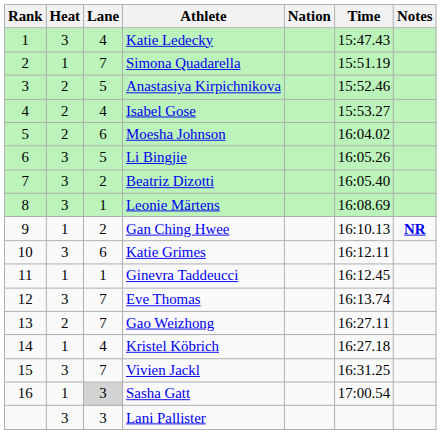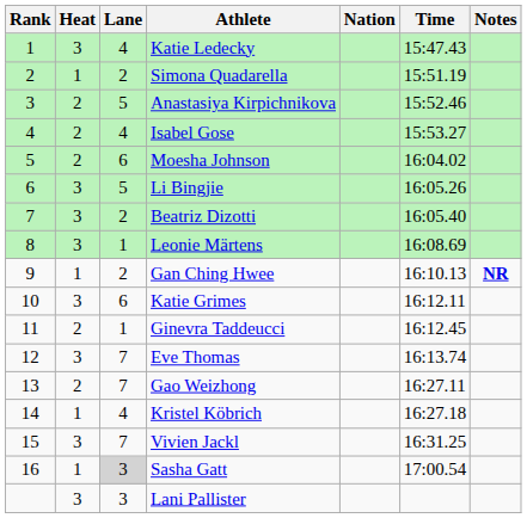 <table class="wikitable sortable mw-collapsible" style="text-align:left;">
 <tr>
 <th scope="col">Rank</th>
 <th scope="col">Heat</th>
 <th scope="col">Lane</th>
 <th scope="col">Athlete</th>
 <th scope="col">Nation</th>
 <th scope="col">Time</th>
 <th scope="col">Notes</th>
 </tr>
 <tr bgcolor=bbf3bb>
 <td align=center>1</td>
 <td align=center>3</td>
 <td align=center>4</td>
 <td><a href='#'>Katie Ledecky</a></td>
 <td></td>
 <td>15:47.43</td>
 <td align=center></td>
 </tr>
 <tr bgcolor=bbf3bb>
 <td align=center>2</td>
 <td align=center>1</td>
-<td align=center>7</td>
+<td align=center>2</td>
 <td><a href='#'>Simona Quadarella</a></td>
 <td></td>
 <td>15:51.19</td>
 <td align=center></td>
 </tr>
 <tr bgcolor=bbf3bb>
 <td align=center>3</td>
 <td align=center>2</td>
 <td align=center>5</td>
 <td><a href='#'>Anastasiya Kirpichnikova</a></td>
 <td></td>
 <td>15:52.46</td>
 <td align=center></td>
 </tr>
 <tr bgcolor=bbf3bb>
 <td align=center>4</td>
 <td align=center>2</td>
 <td align=center>4</td>
 <td><a href='#'>Isabel Gose</a></td>
 <td></td>
 <td>15:53.27</td>
 <td align=center></td>
 </tr>
 <tr bgcolor=bbf3bb>
 <td align=center>5</td>
 <td align=center>2</td>
 <td align=center>6</td>
 <td><a href='#'>Moesha Johnson</a></td>
 <td></td>
 <td>16:04.02</td>
 <td align=center></td>
 </tr>
 <tr bgcolor=bbf3bb>
 <td align=center>6</td>
 <td align=center>3</td>
 <td align=center>5</td>
 <td><a href='#'>Li Bingjie</a></td>
 <td></td>
 <td>16:05.26</td>
 <td align=center></td>
 </tr>
 <tr bgcolor=bbf3bb>
 <td align=center>7</td>
 <td align=center>3</td>
 <td align=center>2</td>
 <td><a href='#'>Beatriz Dizotti</a></td>
 <td></td>
 <td>16:05.40</td>
 <td align=center></td>
 </tr>
 <tr bgcolor=bbf3bb>
 <td align=center>8</td>
 <td align=center>3</td>
 <td align=center>1</td>
 <td><a href='#'>Leonie Märtens</a></td>
 <td></td>
 <td>16:08.69</td>
 <td align=center></td>
 </tr>
 <tr>
 <td align=center>9</td>
 <td align=center>1</td>
 <td align=center>2</td>
 <td><a href='#'>Gan Ching Hwee</a></td>
 <td></td>
 <td>16:10.13</td>
 <td align=center><strong><a href='#'>NR</a></strong></td>
 </tr>
 <tr>
 <td align=center>10</td>
 <td align=center>3</td>
 <td align=center>6</td>
 <td><a href='#'>Katie Grimes</a></td>
 <td></td>
 <td>16:12.11</td>
 <td></td>
 </tr>
 <tr>
 <td align=center>11</td>
-<td align=center>1</td>
+<td align=center>2</td>
 <td align=center>1</td>
 <td><a href='#'>Ginevra Taddeucci</a></td>
 <td></td>
 <td>16:12.45</td>
 <td></td>
 </tr>
 <tr>
 <td align=center>12</td>
 <td align=center>3</td>
 <td align=center>7</td>
 <td><a href='#'>Eve Thomas</a></td>
 <td></td>
 <td>16:13.74</td>
 <td></td>
 </tr>
 <tr>
 <td align=center>13</td>
 <td align=center>2</td>
 <td align=center>7</td>
 <td><a href='#'>Gao Weizhong</a></td>
 <td></td>
 <td>16:27.11</td>
 <td></td>
 </tr>
 <tr>
 <td align=center>14</td>
 <td align=center>1</td>
 <td align=center>4</td>
 <td><a href='#'>Kristel Köbrich</a></td>
 <td></td>
 <td>16:27.18</td>
 <td></td>
 </tr>
 <tr>
 <td align=center>15</td>
 <td align=center>3</td>
 <td align=center>7</td>
 <td><a href='#'>Vivien Jackl</a></td>
 <td></td>
 <td>16:31.25</td>
 <td></td>
 </tr>
 <tr>
 <td align=center>16</td>
 <td align=center>1</td>
 <td align=center style="background: lightgrey;">3</td>
 <td><a href='#'>Sasha Gatt</a></td>
 <td></td>
 <td>17:00.54</td>
 <td></td>
 </tr>
 <tr>
 <td></td>
 <td align=center>3</td>
 <td align=center>3</td>
 <td><a href='#'>Lani Pallister</a></td>
 <td></td>
 <td align=center></td>
 <td></td>
 </tr>
 </table>
